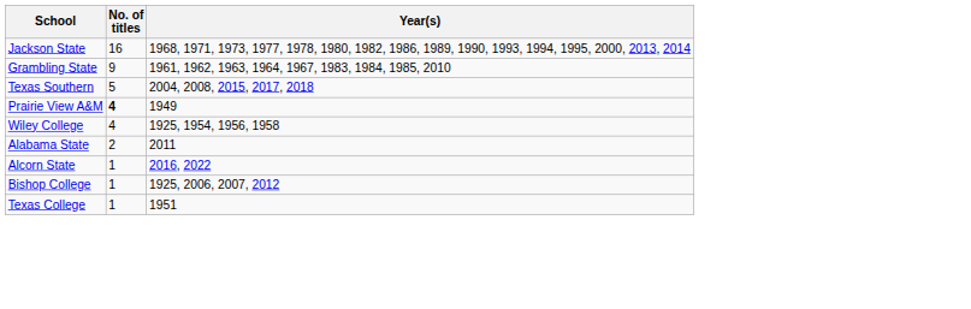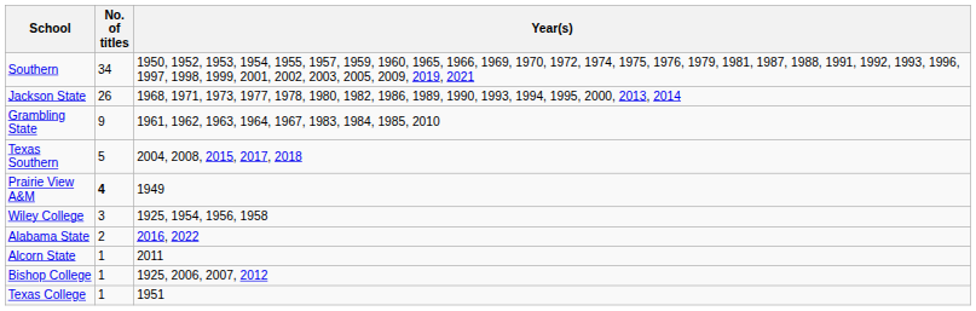 <table class="wikitable sortable">
 <tr>
 <th>School</th>
 <th>No. of<br>titles</th>
 <th>Year(s)</th>
 </tr>
 <tr>
+<td><a href='#'>Southern</a></td>
+<td>34</td>
+<td>1950, 1952, 1953, 1954, 1955, 1957, 1959, 1960, 1965, 1966, 1969, 1970, 1972, 1974, 1975, 1976, 1979, 1981, 1987, 1988, 1991, 1992, 1993, 1996, 1997, 1998, 1999, 2001, 2002, 2003, 2005, 2009, <a href='#'>2019</a>, <a href='#'>2021</a></td>
+</tr>
+<tr>
 <td><a href='#'>Jackson State</a></td>
-<td>16</td>
+<td>26</td>
 <td>1968, 1971, 1973, 1977, 1978, 1980, 1982, 1986, 1989, 1990, 1993, 1994, 1995, 2000, <a href='#'>2013</a>, <a href='#'>2014</a></td>
 </tr>
 <tr>
 <td><a href='#'>Grambling State</a></td>
 <td>9</td>
 <td>1961, 1962, 1963, 1964, 1967, 1983, 1984, 1985, 2010</td>
 </tr>
 <tr>
 <td><a href='#'>Texas Southern</a></td>
 <td>5</td>
 <td>2004, 2008, <a href='#'>2015</a>, <a href='#'>2017</a>, <a href='#'>2018</a></td>
 </tr>
 <tr>
 <td><a href='#'>Prairie View A&M</a></td>
 <td><strong>4</strong></td>
 <td>1949</td>
 </tr>
 <tr>
 <td><a href='#'>Wiley College</a></td>
-<td>4</td>
+<td>3</td>
 <td>1925, 1954, 1956, 1958</td>
 </tr>
 <tr>
 <td><a href='#'>Alabama State</a></td>
 <td>2</td>
-<td>2011</td>
+<td><a href='#'>2016</a>, <a href='#'>2022</a></td>
 </tr>
 <tr>
 <td><a href='#'>Alcorn State</a></td>
 <td>1</td>
-<td><a href='#'>2016</a>, <a href='#'>2022</a></td>
+<td>2011</td>
 </tr>
 <tr>
 <td><a href='#'>Bishop College</a></td>
 <td>1</td>
 <td>1925, 2006, 2007, <a href='#'>2012</a></td>
 </tr>
 <tr>
 <td><a href='#'>Texas College</a></td>
 <td>1</td>
 <td>1951</td>
 </tr>
 </table>
